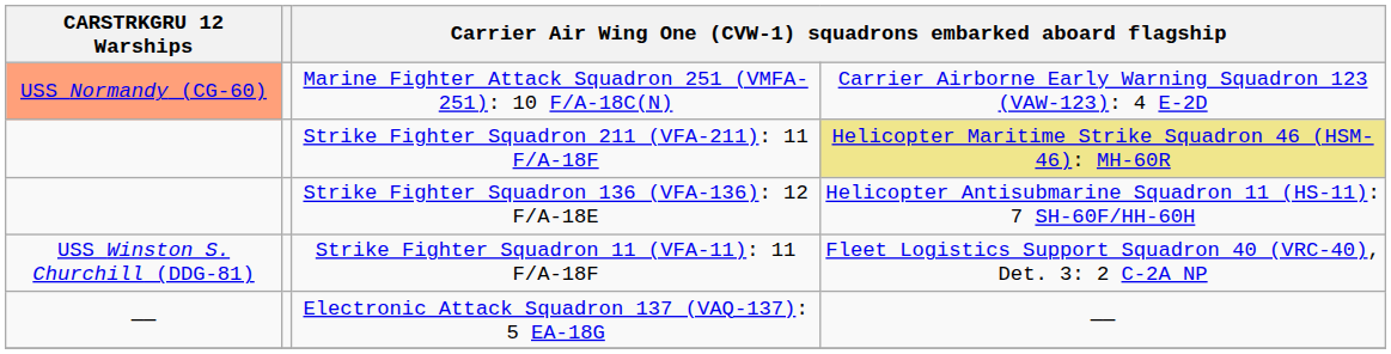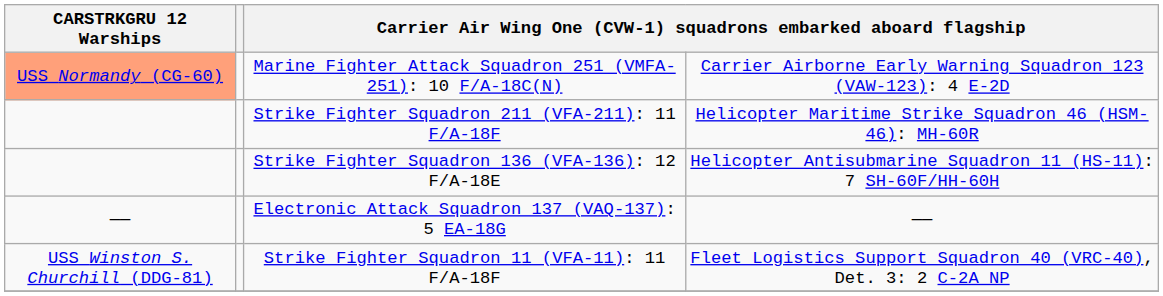 <table class="wikitable" style="text-align:center" width=99%>
 <tr>
 <th colspan="1" width="20%" align="center">CARSTRKGRU 12 Warships</th>
 <th colspan="1" width="0%" align="center"></th>
 <th colspan="2" align="center">Carrier Air Wing One (CVW-1) squadrons embarked aboard flagship </th>
 </tr>
 <tr>
 <td style="background: lightsalmon;"><a href='#'>USS <em>Normandy</em> (CG-60)</a></td>
 <td></td>
 <td><a href='#'>Marine Fighter Attack Squadron 251 (VMFA-251)</a>: 10 <a href='#'>F/A-18C(N)</a></td>
 <td><a href='#'>Carrier Airborne Early Warning Squadron 123 (VAW-123)</a>: 4 <a href='#'>E-2D</a></td>
 </tr>
 <tr>
 <td></td>
 <td></td>
 <td><a href='#'>Strike Fighter Squadron 211 (VFA-211)</a>: 11 <a href='#'>F/A-18F</a></td>
-<td style="background: khaki;"><a href='#'>Helicopter Maritime Strike Squadron 46 (HSM-46)</a>: <a href='#'>MH-60R</a></td>
+<td><a href='#'>Helicopter Maritime Strike Squadron 46 (HSM-46)</a>: <a href='#'>MH-60R</a></td>
 </tr>
 <tr>
 <td></td>
 <td></td>
 <td><a href='#'>Strike Fighter Squadron 136 (VFA-136)</a>: 12 F/A-18E</td>
 <td><a href='#'>Helicopter Antisubmarine Squadron 11 (HS-11)</a>: 7 <a href='#'>SH-60F/HH-60H</a></td>
 </tr>
 <tr>
+<td>——</td>
+<td></td>
+<td><a href='#'>Electronic Attack Squadron 137 (VAQ-137)</a>: 5 <a href='#'>EA-18G</a></td>
+<td>——</td>
+</tr>
+<tr>
 <td><a href='#'>USS <em>Winston S. Churchill</em> (DDG-81)</a></td>
 <td></td>
 <td><a href='#'>Strike Fighter Squadron 11 (VFA-11)</a>: 11 F/A-18F </td>
 <td><a href='#'>Fleet Logistics Support Squadron 40 (VRC-40)</a>, Det. 3: 2 <a href='#'>C-2A NP</a></td>
 </tr>
 <tr>
-<td>——</td>
-<td></td>
-<td><a href='#'>Electronic Attack Squadron 137 (VAQ-137)</a>: 5 <a href='#'>EA-18G</a></td>
-<td>——</td>
-</tr>
-<tr>
 </tr>
 </table>
